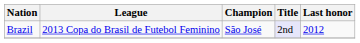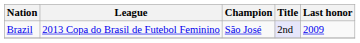 <table class="wikitable sortable">
 <tr>
 <th>Nation</th>
 <th>League</th>
 <th>Champion</th>
 <th>Title</th>
 <th>Last honor</th>
 </tr>
 <tr>
 <td> <a href='#'>Brazil</a></td>
 <td><a href='#'>2013 Copa do Brasil de Futebol Feminino</a></td>
 <td><a href='#'>São José</a></td>
 <td style="background: lavender;">2nd</td>
-<td><a href='#'>2012</a></td>
+<td><a href='#'>2009</a></td>
 </tr>
 <tr>
 </tr>
 </table>
